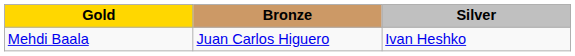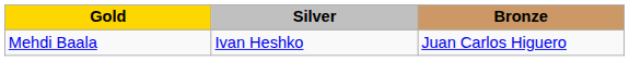 <table class="wikitable" style="text-align:left">
 <tr align="center">
 <td width=200 bgcolor=gold><strong>Gold</strong></td>
+<td width=200 bgcolor=silver><strong>Silver</strong></td>
 <td width=200 bgcolor=CC9966><strong>Bronze</strong></td>
-<td width=200 bgcolor=silver><strong>Silver</strong></td>
 </tr>
 <tr>
 <td><a href='#'>Mehdi Baala</a><br><em></em></td>
+<td><a href='#'>Ivan Heshko</a><br><em></em></td>
 <td><a href='#'>Juan Carlos Higuero</a><br><em></em></td>
-<td><a href='#'>Ivan Heshko</a><br><em></em></td>
 </tr>
 </table>
